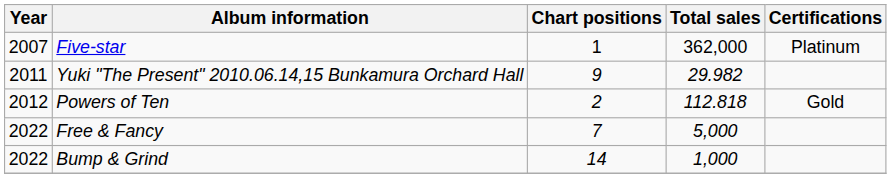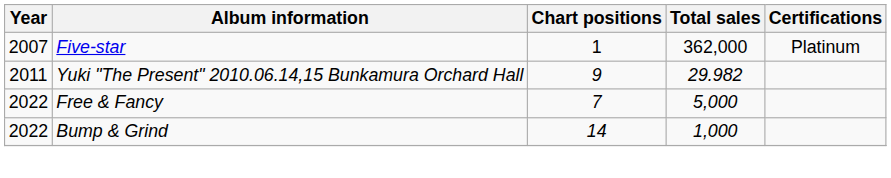 <table class="wikitable">
 <tr>
 <th>Year</th>
 <th>Album information</th>
 <th>Chart positions<br></th>
 <th>Total sales<br></th>
 <th>Certifications</th>
 </tr>
 <tr>
 <td style="text-align:center;">2007</td>
 <td><em><a href='#'>Five-star</a></em><br></td>
 <td style="text-align:center;">1</td>
 <td style="text-align:center;">362,000</td>
 <td style="text-align:center;">Platinum</td>
 </tr>
 <tr>
 <td style="text-align:center;">2011</td>
 <td><em>Yuki "The Present" 2010.06.14,15 Bunkamura Orchard Hall</em><br></td>
 <td style="text-align:center;"><em>9</em></td>
 <td style="text-align:center;"><em>29.982</em></td>
 <td style="text-align:center;"></td>
 </tr>
 <tr>
-<td style="text-align:center;">2012</td>
-<td><em>Powers of Ten</em><br></td>
-<td style="text-align:center;"><em>2</em></td>
-<td style="text-align:center;"><em>112.818</em></td>
-<td style="text-align:center;">Gold</td>
-</tr>
-<tr>
 <td style="text-align:center;">2022</td>
 <td><em>Free & Fancy</em><br></td>
 <td style="text-align:center;"><em>7</em></td>
 <td style="text-align:center;"><em>5,000</em></td>
 <td style="text-align:center;"></td>
 </tr>
 <tr>
 <td style="text-align:center;">2022</td>
 <td><em>Bump & Grind</em><br></td>
 <td style="text-align:center;"><em>14</em></td>
 <td style="text-align:center;"><em>1,000</em></td>
 <td style="text-align:center;"></td>
 </tr>
 <tr>
 </tr>
 </table>
